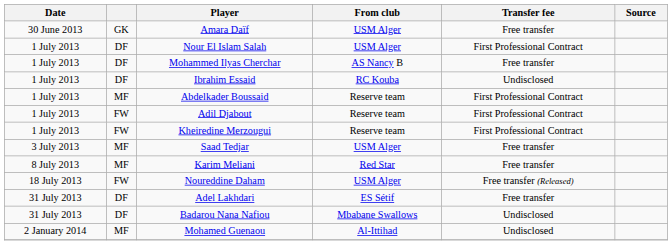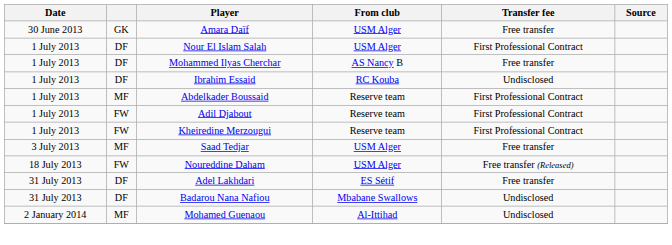 <table class="wikitable sortable" style="width:70%; text-align:center; font-size:85%; text-align:centre;">
 <tr>
 <th>Date</th>
 <th></th>
 <th>Player</th>
 <th>From club</th>
 <th>Transfer fee</th>
 <th>Source</th>
 </tr>
 <tr>
 <td>30 June 2013</td>
 <td>GK</td>
 <td> <a href='#'>Amara Daïf</a></td>
 <td><a href='#'>USM Alger</a></td>
 <td>Free transfer</td>
 <td></td>
 </tr>
 <tr>
 <td>1 July 2013</td>
 <td>DF</td>
 <td> <a href='#'>Nour El Islam Salah</a></td>
 <td><a href='#'>USM Alger</a></td>
 <td>First Professional Contract</td>
 <td></td>
 </tr>
 <tr>
 <td>1 July 2013</td>
 <td>DF</td>
 <td> <a href='#'>Mohammed Ilyas Cherchar</a></td>
 <td> <a href='#'>AS Nancy</a> B</td>
 <td>Free transfer</td>
 <td></td>
 </tr>
 <tr>
 <td>1 July 2013</td>
 <td>DF</td>
 <td> <a href='#'>Ibrahim Essaid</a></td>
 <td><a href='#'>RC Kouba</a></td>
 <td>Undisclosed</td>
 <td></td>
 </tr>
 <tr>
 <td>1 July 2013</td>
 <td>MF</td>
 <td> <a href='#'>Abdelkader Boussaid</a></td>
 <td>Reserve team</td>
 <td>First Professional Contract</td>
 <td></td>
 </tr>
 <tr>
 <td>1 July 2013</td>
 <td>FW</td>
 <td> <a href='#'>Adil Djabout</a></td>
 <td>Reserve team</td>
 <td>First Professional Contract</td>
 <td></td>
 </tr>
 <tr>
 <td>1 July 2013</td>
 <td>FW</td>
 <td> <a href='#'>Kheiredine Merzougui</a></td>
 <td>Reserve team</td>
 <td>First Professional Contract</td>
 <td></td>
 </tr>
 <tr>
 <td>3 July 2013</td>
 <td>MF</td>
 <td> <a href='#'>Saad Tedjar</a></td>
 <td><a href='#'>USM Alger</a></td>
 <td>Free transfer</td>
 <td></td>
 </tr>
 <tr>
-<td>8 July 2013</td>
-<td>MF</td>
-<td> <a href='#'>Karim Meliani</a></td>
-<td> <a href='#'>Red Star</a></td>
-<td>Free transfer</td>
-<td></td>
-</tr>
-<tr>
 <td>18 July 2013</td>
 <td>FW</td>
 <td> <a href='#'>Noureddine Daham</a></td>
 <td><a href='#'>USM Alger</a></td>
 <td>Free transfer <small><em>(Released)</em></small></td>
 <td></td>
 </tr>
 <tr>
 <td>31 July 2013</td>
 <td>DF</td>
 <td> <a href='#'>Adel Lakhdari</a></td>
 <td><a href='#'>ES Sétif</a></td>
 <td>Free transfer</td>
 <td></td>
 </tr>
 <tr>
 <td>31 July 2013</td>
 <td>DF</td>
 <td> <a href='#'>Badarou Nana Nafiou</a></td>
 <td> <a href='#'>Mbabane Swallows</a></td>
 <td>Undisclosed</td>
 <td></td>
 </tr>
 <tr>
 <td>2 January 2014</td>
 <td>MF</td>
 <td> <a href='#'>Mohamed Guenaou</a></td>
 <td> <a href='#'>Al-Ittihad</a></td>
 <td>Undisclosed</td>
 <td></td>
 </tr>
 <tr>
 </tr>
 </table>
